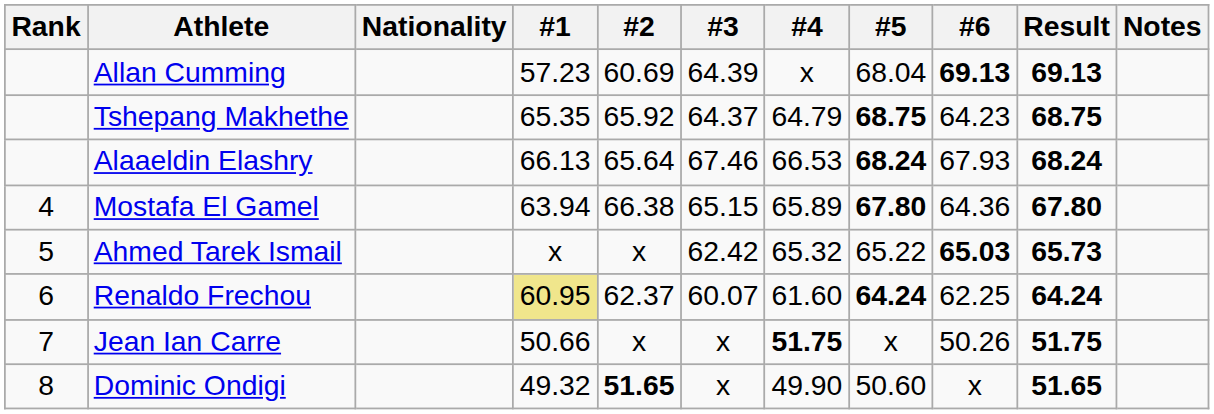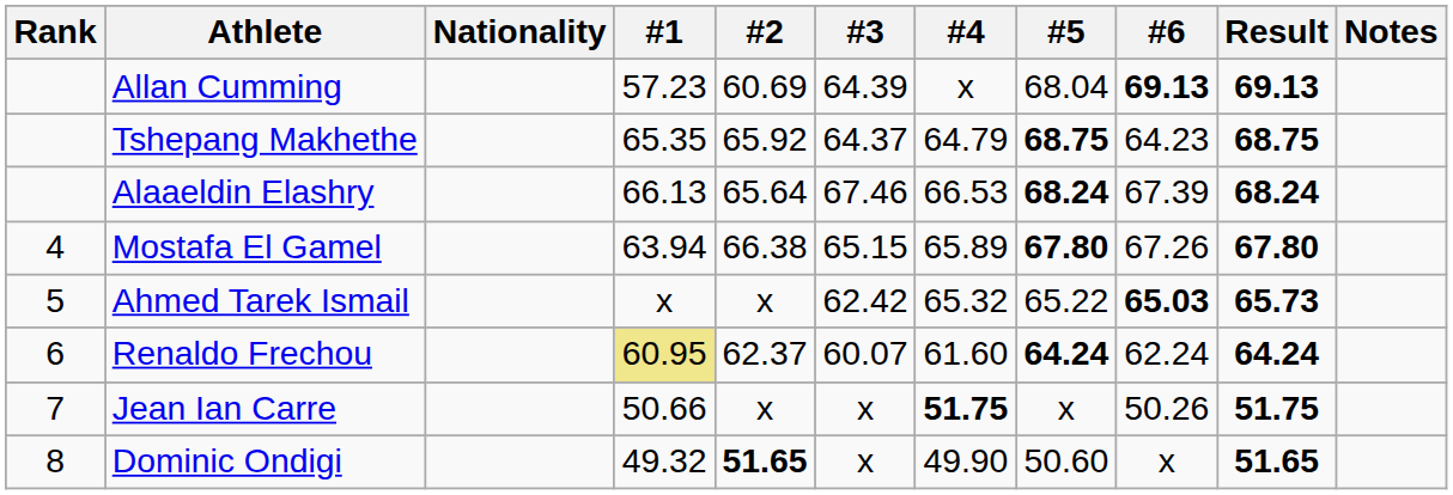 <table class="wikitable sortable" style="text-align:center">
 <tr>
 <th>Rank</th>
 <th>Athlete</th>
 <th>Nationality</th>
 <th>#1</th>
 <th>#2</th>
 <th>#3</th>
 <th>#4</th>
 <th>#5</th>
 <th>#6</th>
 <th>Result</th>
 <th>Notes</th>
 </tr>
 <tr>
 <td></td>
 <td align="left"><a href='#'>Allan Cumming</a></td>
 <td align=left></td>
 <td>57.23</td>
 <td>60.69</td>
 <td>64.39</td>
 <td>x</td>
 <td>68.04</td>
 <td><strong>69.13</strong></td>
 <td><strong>69.13</strong></td>
 <td></td>
 </tr>
 <tr>
 <td></td>
 <td align="left"><a href='#'>Tshepang Makhethe</a></td>
 <td align=left></td>
 <td>65.35</td>
 <td>65.92</td>
 <td>64.37</td>
 <td>64.79</td>
 <td><strong>68.75</strong></td>
 <td>64.23</td>
 <td><strong>68.75</strong></td>
 <td></td>
 </tr>
 <tr>
 <td></td>
 <td align="left"><a href='#'>Alaaeldin Elashry</a></td>
 <td align=left></td>
 <td>66.13</td>
 <td>65.64</td>
 <td>67.46</td>
 <td>66.53</td>
 <td><strong>68.24</strong></td>
-<td>67.93</td>
+<td>67.39</td>
 <td><strong>68.24</strong></td>
 <td></td>
 </tr>
 <tr>
 <td>4</td>
 <td align="left"><a href='#'>Mostafa El Gamel</a></td>
 <td align=left></td>
 <td>63.94</td>
 <td>66.38</td>
 <td>65.15</td>
 <td>65.89</td>
 <td><strong>67.80</strong></td>
-<td>64.36</td>
+<td>67.26</td>
 <td><strong>67.80</strong></td>
 <td></td>
 </tr>
 <tr>
 <td>5</td>
 <td align="left"><a href='#'>Ahmed Tarek Ismail</a></td>
 <td align=left></td>
 <td>x</td>
 <td>x</td>
 <td>62.42</td>
 <td>65.32</td>
 <td>65.22</td>
 <td><strong>65.03</strong></td>
 <td><strong>65.73</strong></td>
 <td></td>
 </tr>
 <tr>
 <td>6</td>
 <td align="left"><a href='#'>Renaldo Frechou</a></td>
 <td align=left></td>
 <td style="background: khaki;">60.95</td>
 <td>62.37</td>
 <td>60.07</td>
 <td>61.60</td>
 <td><strong>64.24</strong></td>
-<td>62.25</td>
+<td>62.24</td>
 <td><strong>64.24</strong></td>
 <td></td>
 </tr>
 <tr>
 <td>7</td>
 <td align="left"><a href='#'>Jean Ian Carre</a></td>
 <td align=left></td>
 <td>50.66</td>
 <td>x</td>
 <td>x</td>
 <td><strong>51.75</strong></td>
 <td>x</td>
 <td>50.26</td>
 <td><strong>51.75</strong></td>
 <td></td>
 </tr>
 <tr>
 <td>8</td>
 <td align="left"><a href='#'>Dominic Ondigi</a></td>
 <td align=left></td>
 <td>49.32</td>
 <td><strong>51.65</strong></td>
 <td>x</td>
 <td>49.90</td>
 <td>50.60</td>
 <td>x</td>
 <td><strong>51.65</strong></td>
 <td></td>
 </tr>
 </table>
